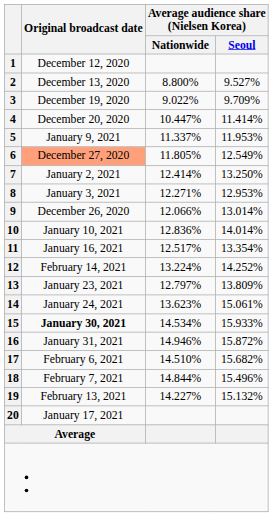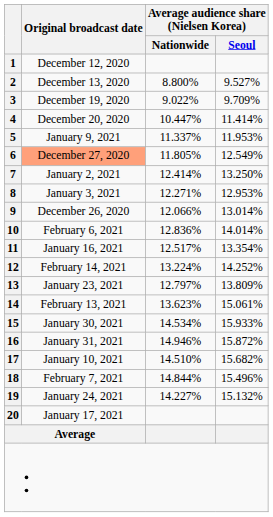 <table class="wikitable" style="text-align:center;max-width:450px; margin-left: auto; margin-right: auto; border: none">
 <tr>
 </tr>
 <tr>
 <th rowspan="2"></th>
 <th rowspan="2">Original broadcast date</th>
 <th colspan="2">Average audience share<br>(Nielsen Korea)</th>
 </tr>
 <tr>
 <th>Nationwide</th>
 <th><a href='#'>Seoul</a></th>
 </tr>
 <tr>
 <th>1</th>
 <td>December 12, 2020</td>
 <td><strong></strong> </td>
 <td><strong></strong> </td>
 </tr>
 <tr>
 <th>2</th>
 <td>December 13, 2020</td>
 <td>8.800% </td>
 <td>9.527% </td>
 </tr>
 <tr>
 <th>3</th>
 <td>December 19, 2020</td>
 <td>9.022% </td>
 <td>9.709% </td>
 </tr>
 <tr>
 <th>4</th>
 <td>December 20, 2020</td>
 <td>10.447% </td>
 <td>11.414% </td>
 </tr>
 <tr>
 <th>5</th>
 <td>January 9, 2021</td>
 <td>11.337% </td>
 <td>11.953% </td>
 </tr>
 <tr>
 <th>6</th>
 <td style="background: lightsalmon;">December 27, 2020</td>
 <td>11.805% </td>
 <td>12.549% </td>
 </tr>
 <tr>
 <th>7</th>
 <td>January 2, 2021</td>
 <td>12.414% </td>
 <td>13.250% </td>
 </tr>
 <tr>
 <th>8</th>
 <td>January 3, 2021</td>
 <td>12.271% </td>
 <td>12.953% </td>
 </tr>
 <tr>
 <th>9</th>
 <td>December 26, 2020</td>
 <td>12.066% </td>
 <td>13.014% </td>
 </tr>
 <tr>
 <th>10</th>
-<td>January 10, 2021</td>
+<td>February 6, 2021</td>
 <td>12.836% </td>
 <td>14.014% </td>
 </tr>
 <tr>
 <th>11</th>
 <td>January 16, 2021</td>
 <td>12.517% </td>
 <td>13.354% </td>
 </tr>
 <tr>
 <th>12</th>
 <td>February 14, 2021</td>
 <td>13.224% </td>
 <td>14.252% </td>
 </tr>
 <tr>
 <th>13</th>
 <td>January 23, 2021</td>
 <td>12.797% </td>
 <td>13.809% </td>
 </tr>
 <tr>
 <th>14</th>
-<td>January 24, 2021</td>
+<td>February 13, 2021</td>
 <td>13.623% </td>
 <td>15.061% </td>
 </tr>
 <tr>
 <th>15</th>
-<td><strong>January 30, 2021</strong></td>
+<td>January 30, 2021</td>
 <td>14.534% </td>
 <td>15.933% </td>
 </tr>
 <tr>
 <th>16</th>
 <td>January 31, 2021</td>
 <td>14.946% </td>
 <td>15.872% </td>
 </tr>
 <tr>
 <th>17</th>
-<td>February 6, 2021</td>
+<td>January 10, 2021</td>
 <td>14.510% </td>
 <td>15.682% </td>
 </tr>
 <tr>
 <th>18</th>
 <td>February 7, 2021</td>
 <td>14.844% </td>
 <td>15.496% </td>
 </tr>
 <tr>
 <th>19</th>
-<td>February 13, 2021</td>
+<td>January 24, 2021</td>
 <td>14.227% </td>
 <td>15.132% </td>
 </tr>
 <tr>
 <th>20</th>
 <td>January 17, 2021</td>
 <td><strong></strong> </td>
 <td><strong></strong> </td>
 </tr>
 <tr>
 <th colspan="2">Average</th>
 <th></th>
 <th></th>
 </tr>
 <tr>
 <td colspan="6"><br><ul><li></li><li></li></ul></td>
 </tr>
 </table>
